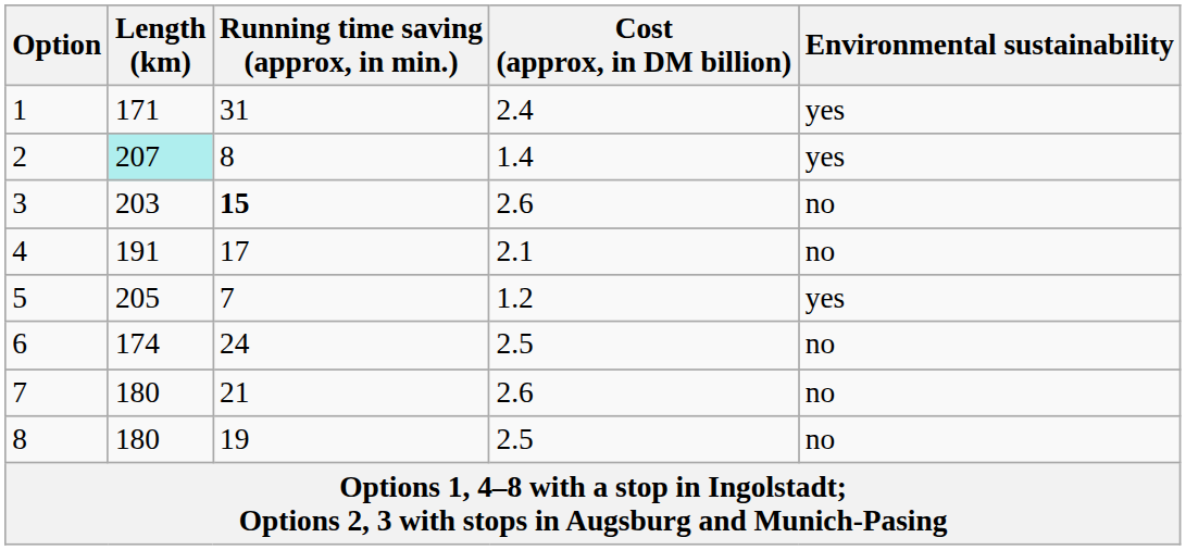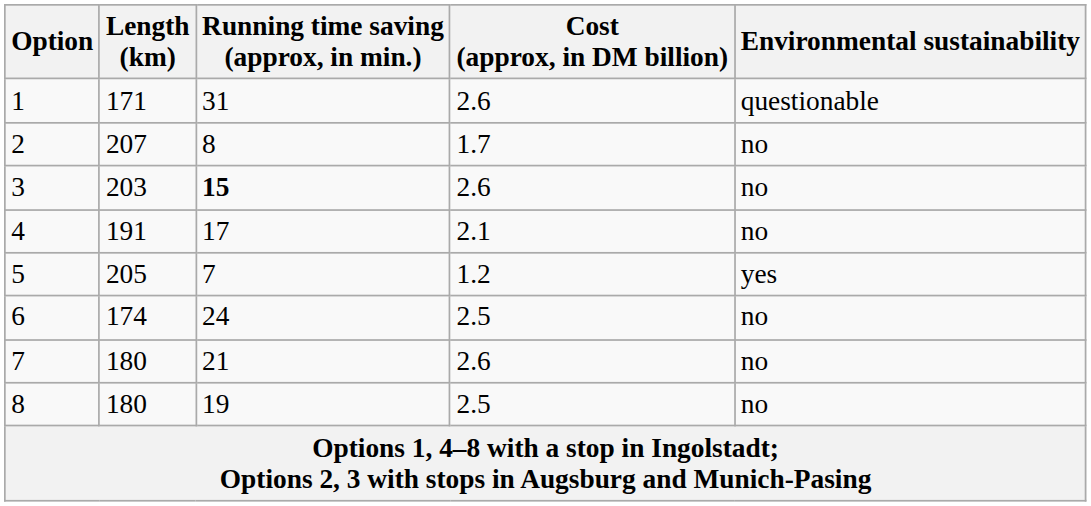 <table class="wikitable sortable floatright">
 <tr class="hintergrundfarbe6">
 <th>Option</th>
 <th>Length<br>(km)</th>
 <th>Running time saving<br>(approx, in min.)</th>
 <th>Cost<br>(approx, in DM billion)</th>
 <th class="unsortable">Environmental sustainability</th>
 </tr>
 <tr>
 <td>1</td>
 <td>171</td>
 <td>31</td>
-<td>2.4</td>
-<td>yes</td>
+<td>2.6</td>
+<td>questionable</td>
 </tr>
 <tr>
 <td>2</td>
-<td style="background: paleturquoise;">207</td>
+<td>207</td>
 <td>8</td>
-<td>1.4</td>
-<td>yes</td>
+<td>1.7</td>
+<td>no</td>
 </tr>
 <tr>
 <td>3</td>
 <td>203</td>
 <td><strong>15</strong></td>
 <td>2.6</td>
 <td>no</td>
 </tr>
 <tr>
 <td>4</td>
 <td>191</td>
 <td>17</td>
 <td>2.1</td>
 <td>no</td>
 </tr>
 <tr>
 <td>5</td>
 <td>205</td>
 <td>7</td>
 <td>1.2</td>
 <td>yes</td>
 </tr>
 <tr>
 <td>6</td>
 <td>174</td>
 <td>24</td>
 <td>2.5</td>
 <td>no</td>
 </tr>
 <tr>
 <td>7</td>
 <td>180</td>
 <td>21</td>
 <td>2.6</td>
 <td>no</td>
 </tr>
 <tr>
 <td>8</td>
 <td>180</td>
 <td>19</td>
 <td>2.5</td>
 <td>no</td>
 </tr>
 <tr>
 <th ! colspan="5">Options 1, 4–8 with a stop in Ingolstadt;<br>Options 2, 3 with stops in Augsburg and Munich-Pasing</th>
 </tr>
 </table>
